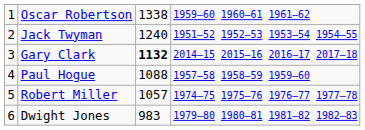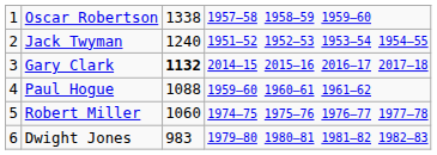 <table class="wikitable">
 <tr>
 </tr>
 <tr>
 <td>1</td>
 <td><a href='#'>Oscar Robertson</a></td>
 <td>1338</td>
-<td style="font-size:80%;"><a href='#'>1959–60</a> <a href='#'>1960–61</a> <a href='#'>1961–62</a></td>
+<td style="font-size:80%;"><a href='#'>1957–58</a> <a href='#'>1958–59</a> <a href='#'>1959–60</a></td>
 </tr>
 <tr>
 <td>2</td>
 <td><a href='#'>Jack Twyman</a></td>
 <td>1240</td>
 <td style="font-size:80%;"><a href='#'>1951–52</a> <a href='#'>1952–53</a> <a href='#'>1953–54</a> <a href='#'>1954–55</a></td>
 </tr>
 <tr>
 <td>3</td>
 <td><a href='#'>Gary Clark</a></td>
 <td><strong>1132</strong></td>
 <td style="font-size:80%;"><a href='#'>2014–15</a> <a href='#'>2015–16</a> <a href='#'>2016–17</a> <a href='#'>2017–18</a></td>
 </tr>
 <tr>
 <td>4</td>
 <td><a href='#'>Paul Hogue</a></td>
 <td>1088</td>
-<td style="font-size:80%;"><a href='#'>1957–58</a> <a href='#'>1958–59</a> <a href='#'>1959–60</a></td>
+<td style="font-size:80%;"><a href='#'>1959–60</a> <a href='#'>1960–61</a> <a href='#'>1961–62</a></td>
 </tr>
 <tr>
 <td>5</td>
 <td><a href='#'>Robert Miller</a></td>
-<td>1057</td>
+<td>1060</td>
 <td style="font-size:80%;"><a href='#'>1974–75</a> <a href='#'>1975–76</a> <a href='#'>1976–77</a> <a href='#'>1977–78</a></td>
 </tr>
 <tr>
 <td>6</td>
 <td>Dwight Jones</td>
 <td>983</td>
 <td style="font-size:80%;"><a href='#'>1979–80</a> <a href='#'>1980–81</a> <a href='#'>1981–82</a> <a href='#'>1982–83</a></td>
 </tr>
 </table>
